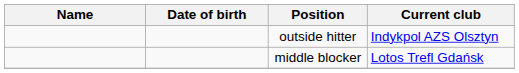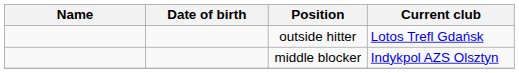 <table class="wikitable sortable" style="font-size:100%; text-align:center;">
 <tr>
 <th style="width:15em">Name</th>
 <th style="width:13em">Date of birth</th>
 <th style="width:9em">Position</th>
 <th style="width:15em">Current club</th>
 </tr>
 <tr>
 <td align=left> </td>
 <td align=right></td>
 <td>outside hitter</td>
-<td align=left> <a href='#'>Indykpol AZS Olsztyn</a></td>
+<td align=left> <a href='#'>Lotos Trefl Gdańsk</a></td>
 </tr>
 <tr>
 <td align=left> </td>
 <td align=right></td>
 <td>middle blocker</td>
-<td align=left> <a href='#'>Lotos Trefl Gdańsk</a></td>
+<td align=left> <a href='#'>Indykpol AZS Olsztyn</a></td>
 </tr>
 <tr>
 </tr>
 </table>
